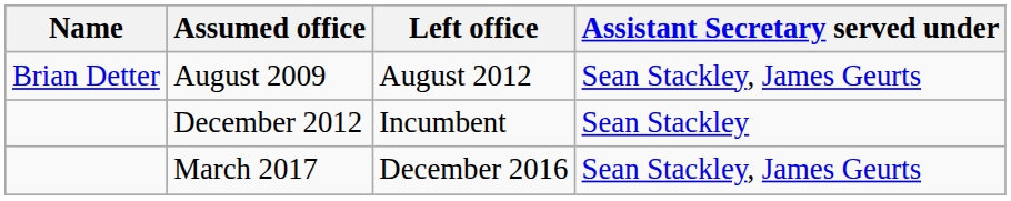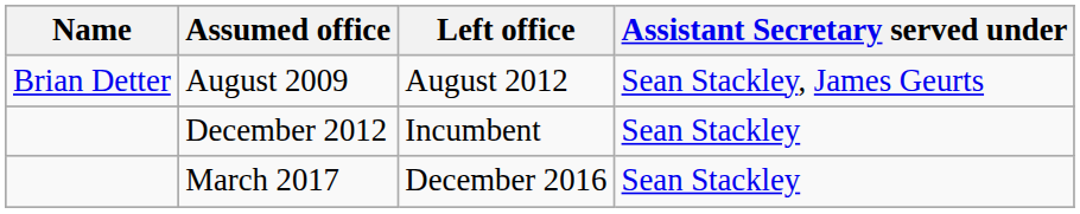 <table class="wikitable">
 <tr>
 <th>Name</th>
 <th>Assumed office</th>
 <th>Left office</th>
 <th><a href='#'>Assistant Secretary</a> served under</th>
 </tr>
 <tr>
 <td><a href='#'>Brian Detter</a></td>
 <td>August 2009</td>
 <td>August 2012</td>
 <td><a href='#'>Sean Stackley</a>, <a href='#'>James Geurts</a></td>
 </tr>
 <tr>
 <td> </td>
 <td>December 2012</td>
 <td>Incumbent</td>
 <td><a href='#'>Sean Stackley</a></td>
 </tr>
 <tr>
 <td></td>
 <td>March 2017</td>
 <td>December 2016</td>
-<td><a href='#'>Sean Stackley</a>, <a href='#'>James Geurts</a></td>
+<td><a href='#'>Sean Stackley</a></td>
 </tr>
 </table>
